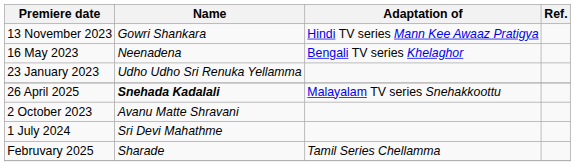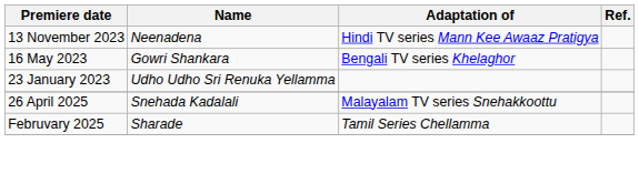 <table class="wikitable sortable">
 <tr>
 <th>Premiere date</th>
 <th>Name</th>
 <th>Adaptation of</th>
 <th>Ref.</th>
 </tr>
 <tr>
 <td>13 November 2023</td>
-<td><em>Gowri Shankara</em></td>
+<td><em>Neenadena</em></td>
 <td><a href='#'>Hindi</a> TV series <em><a href='#'>Mann Kee Awaaz Pratigya</a></em></td>
 <td></td>
 </tr>
 <tr>
 <td>16 May 2023</td>
-<td><em>Neenadena</em></td>
+<td><em>Gowri Shankara</em></td>
 <td><a href='#'>Bengali</a> TV series <em><a href='#'>Khelaghor</a></em></td>
 <td></td>
 </tr>
 <tr>
 <td>23 January 2023</td>
 <td><em>Udho Udho Sri Renuka Yellamma</em></td>
 <td></td>
 <td></td>
 </tr>
 <tr>
 </tr>
 <tr>
 <td>26 April 2025</td>
-<td><strong><em>Snehada Kadalali</em></strong></td>
+<td><em>Snehada Kadalali</em></td>
 <td><a href='#'>Malayalam</a> TV series <em>Snehakkoottu</em></td>
-<td></td>
-</tr>
-<tr>
-<td>2 October 2023</td>
-<td><em>Avanu Matte Shravani</em></td>
-<td></td>
-<td></td>
-</tr>
-<tr>
-<td>1 July 2024</td>
-<td><em>Sri Devi Mahathme</em></td>
-<td></td>
 <td></td>
 </tr>
 <tr>
 <td>Februvary 2025</td>
 <td><em>Sharade</em></td>
 <td><em>Tamil Series Chellamma</em></td>
 <td></td>
 </tr>
 <tr>
 </tr>
 </table>
